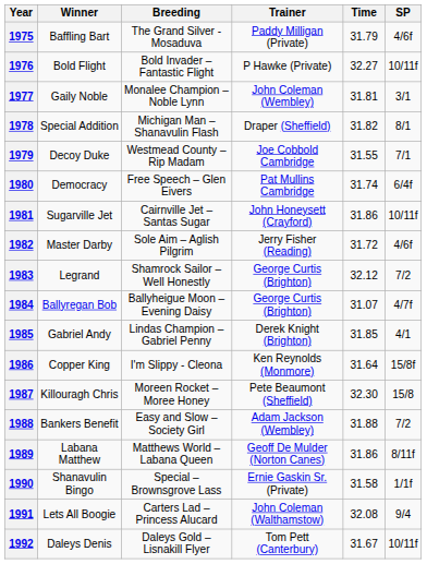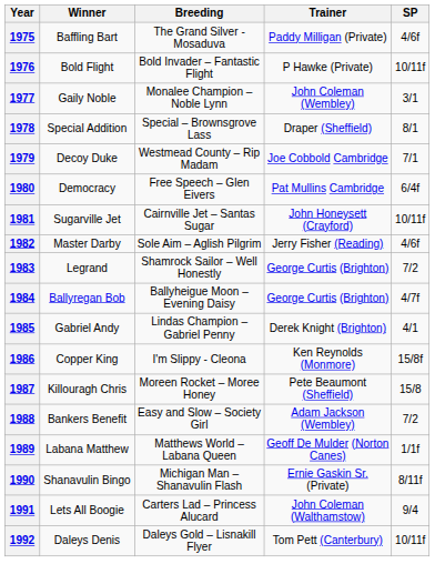 <table class="wikitable" style="text-align:center">
 <tr>
 <th width=50>Year</th>
 <th width=180>Winner</th>
 <th width=270>Breeding</th>
 <th width=250>Trainer</th>
-<th width=80>Time</th>
 <th width=50>SP</th>
 </tr>
 <tr>
 <th><a href='#'>1975</a></th>
 <td>Baffling Bart</td>
 <td>The Grand Silver - Mosaduva</td>
 <td><a href='#'>Paddy Milligan</a> (Private)</td>
-<td>31.79</td>
 <td>4/6f</td>
 </tr>
 <tr>
 <th><a href='#'>1976</a></th>
 <td>Bold Flight</td>
 <td>Bold Invader – Fantastic Flight</td>
 <td>P Hawke (Private)</td>
-<td>32.27</td>
 <td>10/11f</td>
 </tr>
 <tr>
 <th><a href='#'>1977</a></th>
 <td>Gaily Noble</td>
 <td>Monalee Champion – Noble Lynn</td>
 <td><a href='#'>John Coleman</a> <a href='#'>(Wembley)</a></td>
-<td>31.81</td>
 <td>3/1</td>
 </tr>
 <tr>
 <th><a href='#'>1978</a></th>
 <td>Special Addition</td>
-<td>Michigan Man – Shanavulin Flash</td>
+<td>Special – Brownsgrove Lass</td>
 <td>Draper <a href='#'>(Sheffield)</a></td>
-<td>31.82</td>
 <td>8/1</td>
 </tr>
 <tr>
 <th><a href='#'>1979</a></th>
 <td>Decoy Duke</td>
 <td>Westmead County – Rip Madam</td>
 <td><a href='#'>Joe Cobbold</a> <a href='#'>Cambridge</a></td>
-<td>31.55</td>
 <td>7/1</td>
 </tr>
 <tr>
 <th><a href='#'>1980</a></th>
 <td>Democracy</td>
 <td>Free Speech – Glen Eivers</td>
 <td><a href='#'>Pat Mullins</a> <a href='#'>Cambridge</a></td>
-<td>31.74</td>
 <td>6/4f</td>
 </tr>
 <tr>
 <th><a href='#'>1981</a></th>
 <td>Sugarville Jet</td>
 <td>Cairnville Jet – Santas Sugar</td>
 <td><a href='#'>John Honeysett</a> <a href='#'>(Crayford)</a></td>
-<td>31.86</td>
 <td>10/11f</td>
 </tr>
 <tr>
 <th><a href='#'>1982</a></th>
 <td>Master Darby</td>
 <td>Sole Aim – Aglish Pilgrim</td>
 <td>Jerry Fisher <a href='#'>(Reading)</a></td>
-<td>31.72</td>
 <td>4/6f</td>
 </tr>
 <tr>
 <th><a href='#'>1983</a></th>
 <td>Legrand</td>
 <td>Shamrock Sailor – Well Honestly</td>
 <td><a href='#'>George Curtis</a> <a href='#'>(Brighton)</a></td>
-<td>32.12</td>
 <td>7/2</td>
 </tr>
 <tr>
 <th><a href='#'>1984</a></th>
 <td><a href='#'>Ballyregan Bob</a></td>
 <td>Ballyheigue Moon – Evening Daisy</td>
 <td><a href='#'>George Curtis</a> <a href='#'>(Brighton)</a></td>
-<td>31.07</td>
 <td>4/7f</td>
 </tr>
 <tr>
 <th><a href='#'>1985</a></th>
 <td>Gabriel Andy</td>
 <td>Lindas Champion – Gabriel Penny</td>
 <td>Derek Knight <a href='#'>(Brighton)</a></td>
-<td>31.85</td>
 <td>4/1</td>
 </tr>
 <tr>
 <th><a href='#'>1986</a></th>
 <td>Copper King</td>
 <td>I'm Slippy - Cleona</td>
 <td>Ken Reynolds <a href='#'>(Monmore)</a></td>
-<td>31.64</td>
 <td>15/8f</td>
 </tr>
 <tr>
 <th><a href='#'>1987</a></th>
 <td>Killouragh Chris</td>
 <td>Moreen Rocket – Moree Honey</td>
 <td>Pete Beaumont <a href='#'>(Sheffield)</a></td>
-<td>32.30</td>
 <td>15/8</td>
 </tr>
 <tr>
 <th><a href='#'>1988</a></th>
 <td>Bankers Benefit</td>
 <td>Easy and Slow – Society Girl</td>
 <td><a href='#'>Adam Jackson</a> <a href='#'>(Wembley)</a></td>
-<td>31.88</td>
 <td>7/2</td>
 </tr>
 <tr>
 <th><a href='#'>1989</a></th>
 <td>Labana Matthew</td>
 <td>Matthews World – Labana Queen</td>
 <td><a href='#'>Geoff De Mulder</a> <a href='#'>(Norton Canes)</a></td>
-<td>31.86</td>
-<td>8/11f</td>
+<td>1/1f</td>
 </tr>
 <tr>
 <th><a href='#'>1990</a></th>
 <td>Shanavulin Bingo</td>
-<td>Special – Brownsgrove Lass</td>
+<td>Michigan Man – Shanavulin Flash</td>
 <td><a href='#'>Ernie Gaskin Sr.</a> (Private)</td>
-<td>31.58</td>
-<td>1/1f</td>
+<td>8/11f</td>
 </tr>
 <tr>
 <th><a href='#'>1991</a></th>
 <td>Lets All Boogie</td>
 <td>Carters Lad – Princess Alucard</td>
 <td><a href='#'>John Coleman</a> <a href='#'>(Walthamstow)</a></td>
-<td>32.08</td>
 <td>9/4</td>
 </tr>
 <tr>
 <th><a href='#'>1992</a></th>
 <td>Daleys Denis</td>
 <td>Daleys Gold – Lisnakill Flyer</td>
 <td>Tom Pett <a href='#'>(Canterbury)</a></td>
-<td>31.67</td>
 <td>10/11f</td>
 </tr>
 </table>
